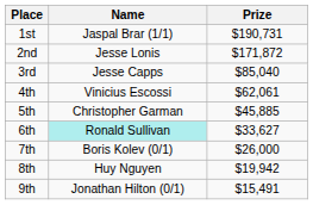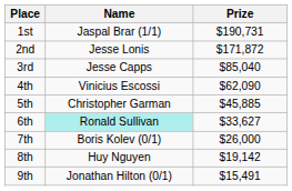 <table class="wikitable">
 <tr>
 <th width="50">Place</th>
 <th width="200">Name</th>
 <th width="125">Prize</th>
 </tr>
 <tr>
 <td align = "center">1st</td>
 <td align = "center"> Jaspal Brar (1/1)</td>
 <td align = "center">$190,731</td>
 </tr>
 <tr>
 <td align = "center">2nd</td>
 <td align = "center"> Jesse Lonis</td>
 <td align = "center">$171,872</td>
 </tr>
 <tr>
 <td align = "center">3rd</td>
 <td align = "center"> Jesse Capps</td>
 <td align = "center">$85,040</td>
 </tr>
 <tr>
 <td align = "center">4th</td>
 <td align = "center"> Vinicius Escossi</td>
-<td align = "center">$62,061</td>
+<td align = "center">$62,090</td>
 </tr>
 <tr>
 <td align = "center">5th</td>
 <td align = "center"> Christopher Garman</td>
 <td align = "center">$45,885</td>
 </tr>
 <tr>
 <td align = "center">6th</td>
 <td align = "center" style="background: paleturquoise;"> Ronald Sullivan</td>
 <td align = "center">$33,627</td>
 </tr>
 <tr>
 <td align = "center">7th</td>
 <td align = "center"> Boris Kolev (0/1)</td>
 <td align = "center">$26,000</td>
 </tr>
 <tr>
 <td align = "center">8th</td>
 <td align = "center"> Huy Nguyen</td>
-<td align = "center">$19,942</td>
+<td align = "center">$19,142</td>
 </tr>
 <tr>
 <td align = "center">9th</td>
 <td align = "center"> Jonathan Hilton (0/1)</td>
 <td align = "center">$15,491</td>
 </tr>
 </table>
